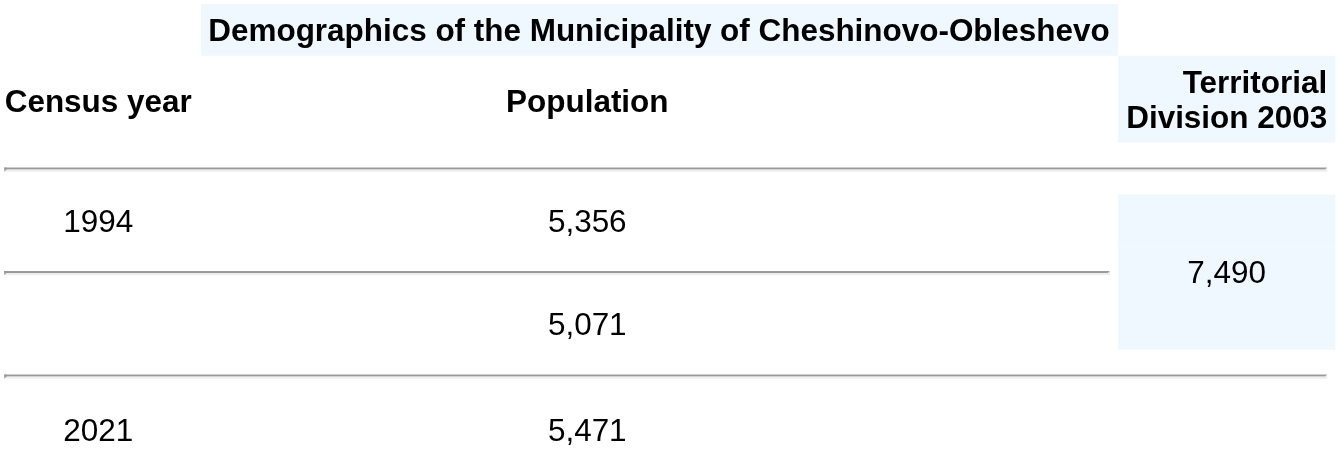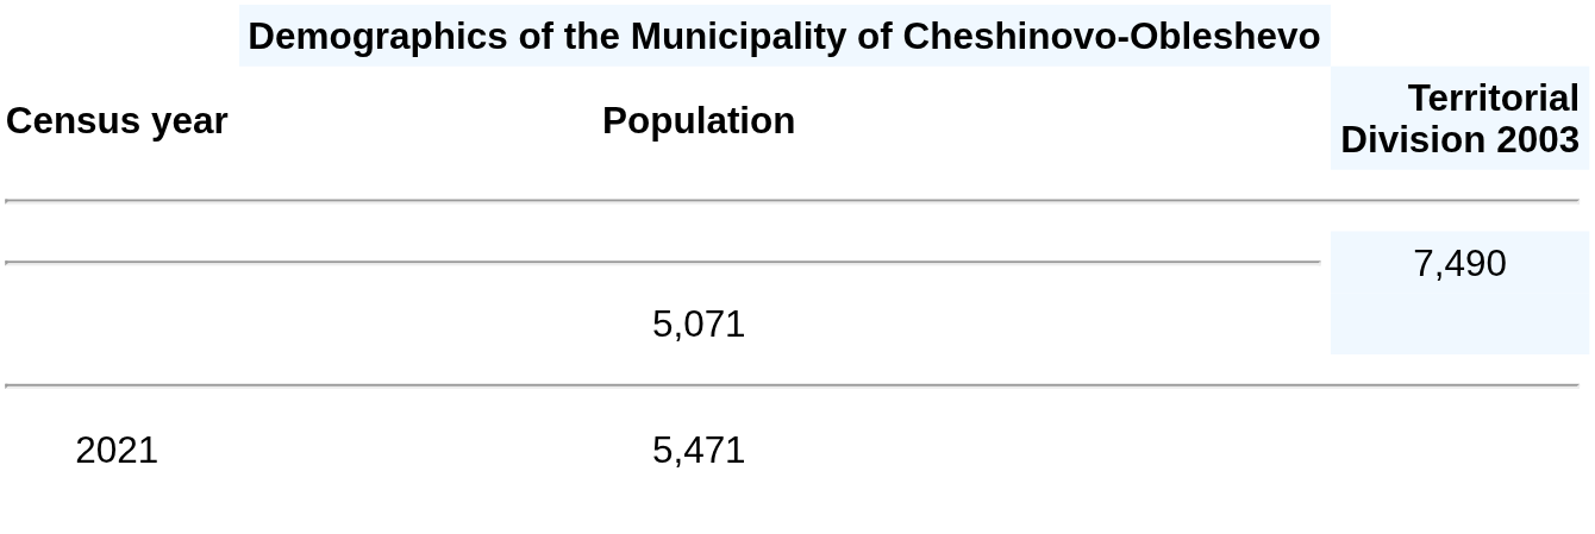 <table class="toccolours" align="center" cellpadding="4" cellspacing="0" style="margin:0 0 1em 1em; font-size: 95%;">
 <tr>
 <th></th>
 <th colspan=3 bgcolor="#F0F8FF" align="center">Demographics of the <strong>Municipality of Cheshinovo-Obleshevo</strong></th>
 <th></th>
 </tr>
 <tr>
 <th align="left">Census year</th>
 <th align="center">Population</th>
 <th></th>
 <th></th>
 <th align="right" align="center" bgcolor="#F0F8FF">Territorial<br>Division 2003</th>
 </tr>
 <tr>
 <td colspan=5><hr></td>
-</tr>
-<tr>
-<td align="center">1994</td>
-<td align="center">5,356</td>
-<td></td>
-<td></td>
-<td align="center" bgcolor="#F0F8FF"></td>
 </tr>
 <tr>
 <td colspan=4><hr></td>
 <td align="center" bgcolor="#F0F8FF">7,490</td>
 </tr>
 <tr>
 <td align="center"></td>
 <td align="center">5,071</td>
 <td></td>
 <td></td>
 <td align="center" bgcolor="#F0F8FF"></td>
 </tr>
 <tr>
 <td colspan=5><hr></td>
 </tr>
 <tr>
 <td align="center">2021</td>
 <td align="center">5,471</td>
 <td></td>
 <td></td>
 <td align="center"></td>
 </tr>
 <tr>
 </tr>
 </table>
